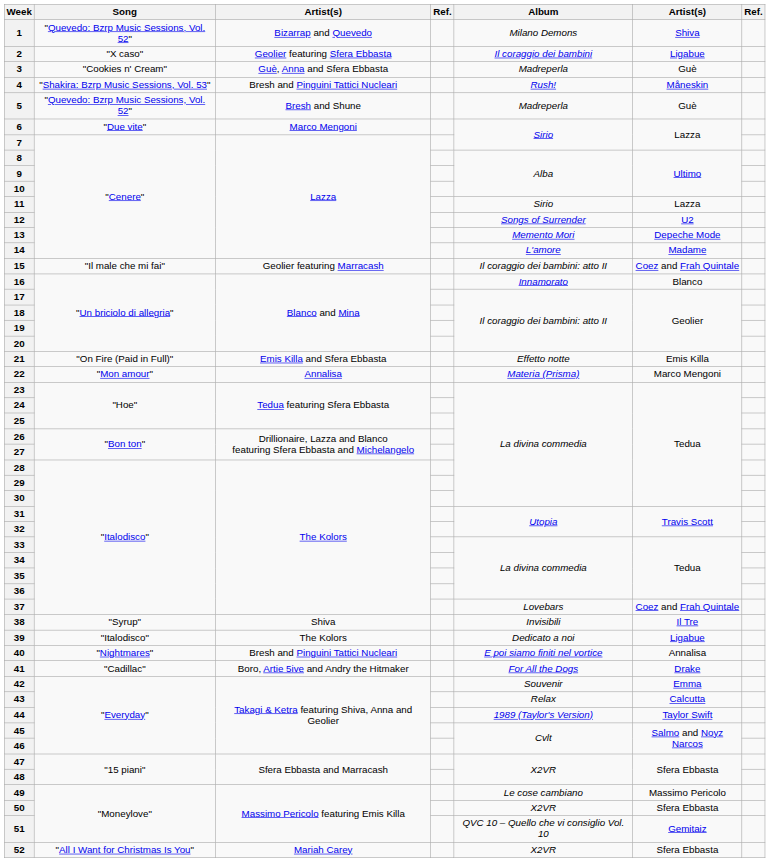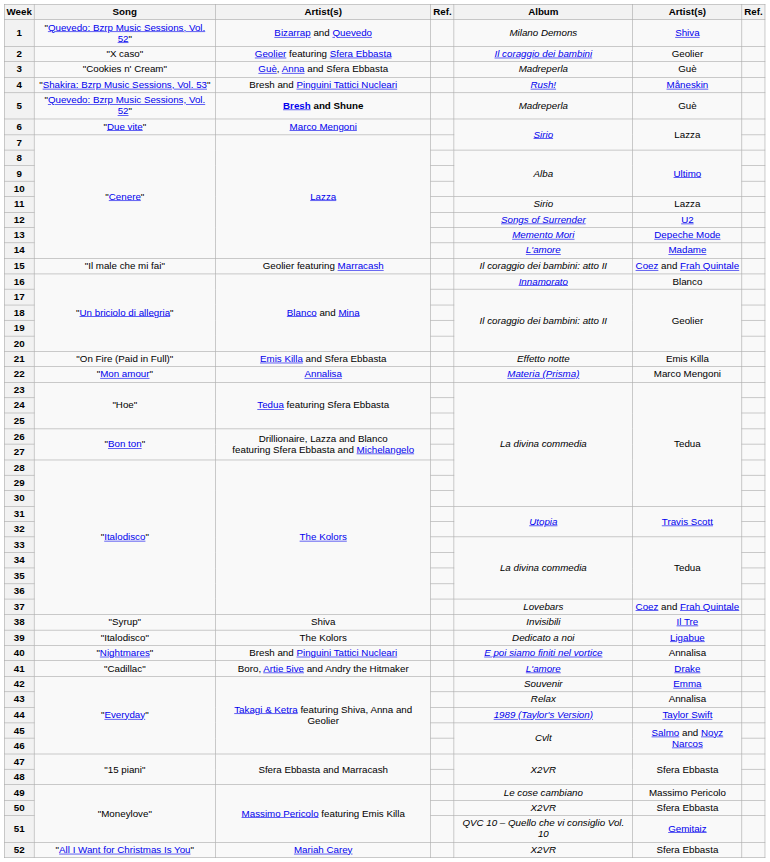 <table class="wikitable plainrowheaders" style="text-align:center">
 <tr>
 <th>Week</th>
 <th>Song</th>
 <th>Artist(s)</th>
 <th>Ref.</th>
 <th>Album</th>
 <th>Artist(s)</th>
 <th>Ref.</th>
 </tr>
 <tr>
 <th scope="row" style="text-align:center">1</th>
 <td>"<a href='#'>Quevedo: Bzrp Music Sessions, Vol. 52</a>"</td>
 <td><a href='#'>Bizarrap</a> and <a href='#'>Quevedo</a></td>
 <td></td>
 <td><em>Milano Demons</em></td>
 <td><a href='#'>Shiva</a></td>
 <td></td>
 </tr>
 <tr>
 <th scope="row" style="text-align:center">2</th>
 <td>"X caso"</td>
 <td><a href='#'>Geolier</a> featuring <a href='#'>Sfera Ebbasta</a></td>
 <td></td>
 <td><em><a href='#'>Il coraggio dei bambini</a></em></td>
-<td><a href='#'>Ligabue</a></td>
+<td>Geolier</td>
 <td></td>
 </tr>
 <tr>
 <th scope="row" style="text-align:center">3</th>
 <td>"Cookies n' Cream"</td>
 <td><a href='#'>Guè</a>, <a href='#'>Anna</a> and Sfera Ebbasta</td>
 <td></td>
 <td><em>Madreperla</em></td>
 <td>Guè</td>
 <td></td>
 </tr>
 <tr>
 <th scope="row" style="text-align:center">4</th>
 <td>"<a href='#'>Shakira: Bzrp Music Sessions, Vol. 53</a>"</td>
 <td>Bresh and <a href='#'>Pinguini Tattici Nucleari</a></td>
 <td></td>
 <td><em><a href='#'>Rush!</a></em></td>
 <td><a href='#'>Måneskin</a></td>
 <td></td>
 </tr>
 <tr>
 <th scope="row" style="text-align:center">5</th>
 <td>"<a href='#'>Quevedo: Bzrp Music Sessions, Vol. 52</a>"</td>
-<td><a href='#'>Bresh</a> and Shune</td>
+<td><strong><a href='#'>Bresh</a> and Shune</strong></td>
 <td></td>
 <td><em>Madreperla</em></td>
 <td>Guè</td>
 <td></td>
 </tr>
 <tr>
 <th scope="row" style="text-align:center">6</th>
 <td>"<a href='#'>Due vite</a>"</td>
 <td><a href='#'>Marco Mengoni</a></td>
 <td></td>
 <td rowspan="2"><em><a href='#'>Sirio</a></em></td>
 <td rowspan="2">Lazza</td>
 <td></td>
 </tr>
 <tr>
 <th scope="row" style="text-align:center">7</th>
 <td rowspan="8">"<a href='#'>Cenere</a>"</td>
 <td rowspan="8"><a href='#'>Lazza</a></td>
 <td></td>
 <td></td>
 </tr>
 <tr>
 <th scope="row" style="text-align:center">8</th>
 <td></td>
 <td rowspan="3"><em>Alba</em></td>
 <td rowspan="3"><a href='#'>Ultimo</a></td>
 <td></td>
 </tr>
 <tr>
 <th scope="row" style="text-align:center">9</th>
 <td></td>
 <td></td>
 </tr>
 <tr>
 <th scope="row" style="text-align:center">10</th>
 <td></td>
 <td></td>
 </tr>
 <tr>
 <th scope="row" style="text-align:center">11</th>
 <td></td>
 <td><em>Sirio</em></td>
 <td>Lazza</td>
 <td></td>
 </tr>
 <tr>
 <th scope="row" style="text-align:center">12</th>
 <td></td>
 <td><em><a href='#'>Songs of Surrender</a></em></td>
 <td><a href='#'>U2</a></td>
 <td></td>
 </tr>
 <tr>
 <th scope="row" style="text-align:center">13</th>
 <td></td>
 <td><em><a href='#'>Memento Mori</a></em></td>
 <td><a href='#'>Depeche Mode</a></td>
 <td></td>
 </tr>
 <tr>
 <th scope="row" style="text-align:center">14</th>
 <td></td>
 <td><em><a href='#'>L'amore</a></em></td>
 <td><a href='#'>Madame</a></td>
 <td></td>
 </tr>
 <tr>
 <th scope="row" style="text-align:center">15</th>
 <td>"Il male che mi fai"</td>
 <td>Geolier featuring <a href='#'>Marracash</a></td>
 <td></td>
 <td><em>Il coraggio dei bambini: atto II</em></td>
 <td><a href='#'>Coez</a> and <a href='#'>Frah Quintale</a></td>
 <td></td>
 </tr>
 <tr>
 <th scope="row" style="text-align:center">16</th>
 <td rowspan="5">"<a href='#'>Un briciolo di allegria</a>"</td>
 <td rowspan="5"><a href='#'>Blanco</a> and <a href='#'>Mina</a></td>
 <td></td>
 <td><em><a href='#'>Innamorato</a></em></td>
 <td>Blanco</td>
 <td></td>
 </tr>
 <tr>
 <th scope="row" style="text-align:center">17</th>
 <td></td>
 <td rowspan="4"><em>Il coraggio dei bambini: atto II</em></td>
 <td rowspan="4">Geolier</td>
 <td></td>
 </tr>
 <tr>
 <th scope="row" style="text-align:center">18</th>
 <td></td>
 <td></td>
 </tr>
 <tr>
 <th scope="row" style="text-align:center">19</th>
 <td></td>
 <td></td>
 </tr>
 <tr>
 <th scope="row" style="text-align:center">20</th>
 <td></td>
 <td></td>
 </tr>
 <tr>
 <th scope="row" style="text-align:center">21</th>
 <td>"On Fire (Paid in Full)"</td>
 <td><a href='#'>Emis Killa</a> and Sfera Ebbasta</td>
 <td></td>
 <td><em>Effetto notte</em></td>
 <td>Emis Killa</td>
 <td></td>
 </tr>
 <tr>
 <th scope="row" style="text-align:center">22</th>
 <td>"<a href='#'>Mon amour</a>"</td>
 <td><a href='#'>Annalisa</a></td>
 <td></td>
 <td><em><a href='#'>Materia (Prisma)</a></em></td>
 <td>Marco Mengoni</td>
 <td></td>
 </tr>
 <tr>
 <th scope="row" style="text-align:center">23</th>
 <td rowspan="3">"Hoe"</td>
 <td rowspan="3"><a href='#'>Tedua</a> featuring Sfera Ebbasta</td>
 <td></td>
 <td rowspan="8"><em>La divina commedia</em></td>
 <td rowspan="8">Tedua</td>
 <td></td>
 </tr>
 <tr>
 <th scope="row" style="text-align:center">24</th>
 <td></td>
 <td></td>
 </tr>
 <tr>
 <th scope="row" style="text-align:center">25</th>
 <td></td>
 <td></td>
 </tr>
 <tr>
 <th scope="row" style="text-align:center">26</th>
 <td rowspan="2">"<a href='#'>Bon ton</a>"</td>
 <td rowspan="2">Drillionaire, Lazza and Blanco<br> featuring Sfera Ebbasta and <a href='#'>Michelangelo</a></td>
 <td></td>
 <td></td>
 </tr>
 <tr>
 <th scope="row" style="text-align:center">27</th>
 <td></td>
 <td></td>
 </tr>
 <tr>
 <th scope="row" style="text-align:center">28</th>
 <td rowspan="10">"<a href='#'>Italodisco</a>"</td>
 <td rowspan="10"><a href='#'>The Kolors</a></td>
 <td></td>
 <td></td>
 </tr>
 <tr>
 <th scope="row" style="text-align:center">29</th>
 <td></td>
 <td></td>
 </tr>
 <tr>
 <th scope="row" style="text-align:center">30</th>
 <td></td>
 <td></td>
 </tr>
 <tr>
 <th scope="row" style="text-align:center">31</th>
 <td></td>
 <td rowspan="2"><em><a href='#'>Utopia</a></em></td>
 <td rowspan="2"><a href='#'>Travis Scott</a></td>
 <td></td>
 </tr>
 <tr>
 <th scope="row" style="text-align:center">32</th>
 <td></td>
 <td></td>
 </tr>
 <tr>
 <th scope="row" style="text-align:center">33</th>
 <td></td>
 <td rowspan="4"><em>La divina commedia</em></td>
 <td rowspan="4">Tedua</td>
 <td></td>
 </tr>
 <tr>
 <th scope="row" style="text-align:center">34</th>
 <td></td>
 <td></td>
 </tr>
 <tr>
 <th scope="row" style="text-align:center">35</th>
 <td></td>
 <td></td>
 </tr>
 <tr>
 <th scope="row" style="text-align:center">36</th>
 <td></td>
 <td></td>
 </tr>
 <tr>
 <th scope="row" style="text-align:center">37</th>
 <td></td>
 <td><em>Lovebars</em></td>
 <td><a href='#'>Coez</a> and <a href='#'>Frah Quintale</a></td>
 <td></td>
 </tr>
 <tr>
 <th scope="row" style="text-align:center">38</th>
 <td>"Syrup"</td>
 <td>Shiva</td>
 <td></td>
 <td><em>Invisibili</em></td>
 <td><a href='#'>Il Tre</a></td>
 <td></td>
 </tr>
 <tr>
 <th scope="row" style="text-align:center">39</th>
 <td>"Italodisco"</td>
 <td>The Kolors</td>
 <td></td>
 <td><em>Dedicato a noi</em></td>
 <td><a href='#'>Ligabue</a></td>
 <td></td>
 </tr>
 <tr>
 <th scope="row" style="text-align:center">40</th>
 <td>"<a href='#'>Nightmares</a>"</td>
 <td>Bresh and <a href='#'>Pinguini Tattici Nucleari</a></td>
 <td></td>
 <td><em><a href='#'>E poi siamo finiti nel vortice</a></em></td>
 <td>Annalisa</td>
 <td></td>
 </tr>
 <tr>
 <th scope="row" style="text-align:center">41</th>
 <td>"Cadillac"</td>
 <td>Boro, <a href='#'>Artie 5ive</a> and Andry the Hitmaker</td>
 <td></td>
-<td><em><a href='#'>For All the Dogs</a></em></td>
+<td><em><a href='#'>L'amore</a></em></td>
 <td><a href='#'>Drake</a></td>
 <td></td>
 </tr>
 <tr>
 <th scope="row" style="text-align:center">42</th>
 <td rowspan="5">"<a href='#'>Everyday</a>"</td>
 <td rowspan="5"><a href='#'>Takagi & Ketra</a> featuring Shiva, Anna and Geolier</td>
 <td></td>
 <td><em>Souvenir</em></td>
 <td><a href='#'>Emma</a></td>
 <td></td>
 </tr>
 <tr>
 <th scope="row" style="text-align:center">43</th>
 <td></td>
 <td><em>Relax</em></td>
-<td><a href='#'>Calcutta</a></td>
+<td>Annalisa</td>
 <td></td>
 </tr>
 <tr>
 <th scope="row" style="text-align:center">44</th>
 <td></td>
 <td><em><a href='#'>1989 (Taylor's Version)</a></em></td>
 <td><a href='#'>Taylor Swift</a></td>
 <td></td>
 </tr>
 <tr>
 <th scope="row" style="text-align:center">45</th>
 <td></td>
 <td rowspan="2"><em>Cvlt</em></td>
 <td rowspan="2"><a href='#'>Salmo</a> and <a href='#'>Noyz Narcos</a></td>
 <td></td>
 </tr>
 <tr>
 <th scope="row" style="text-align:center">46</th>
 <td></td>
 <td></td>
 </tr>
 <tr>
 <th scope="row" style="text-align:center">47</th>
 <td rowspan="2">"15 piani"</td>
 <td rowspan="2">Sfera Ebbasta and Marracash</td>
 <td></td>
 <td rowspan="2"><em>X2VR</em></td>
 <td rowspan="2">Sfera Ebbasta</td>
 <td></td>
 </tr>
 <tr>
 <th scope="row" style="text-align:center">48</th>
 <td></td>
 <td></td>
 </tr>
 <tr>
 <th scope="row" style="text-align:center">49</th>
 <td rowspan="3">"Moneylove"</td>
 <td rowspan="3"><a href='#'>Massimo Pericolo</a> featuring Emis Killa</td>
 <td></td>
 <td><em>Le cose cambiano</em></td>
 <td>Massimo Pericolo</td>
 <td></td>
 </tr>
 <tr>
 <th scope="row" style="text-align:center">50</th>
 <td></td>
 <td><em>X2VR</em></td>
 <td>Sfera Ebbasta</td>
 <td></td>
 </tr>
 <tr>
 <th scope="row" style="text-align:center">51</th>
 <td></td>
 <td><em>QVC 10 – Quello che vi consiglio Vol. 10</em></td>
 <td><a href='#'>Gemitaiz</a></td>
 <td></td>
 </tr>
 <tr>
 <th scope="row" style="text-align:center">52</th>
 <td>"<a href='#'>All I Want for Christmas Is You</a>"</td>
 <td><a href='#'>Mariah Carey</a></td>
 <td></td>
 <td><em>X2VR</em></td>
 <td>Sfera Ebbasta</td>
 <td></td>
 </tr>
 </table>
